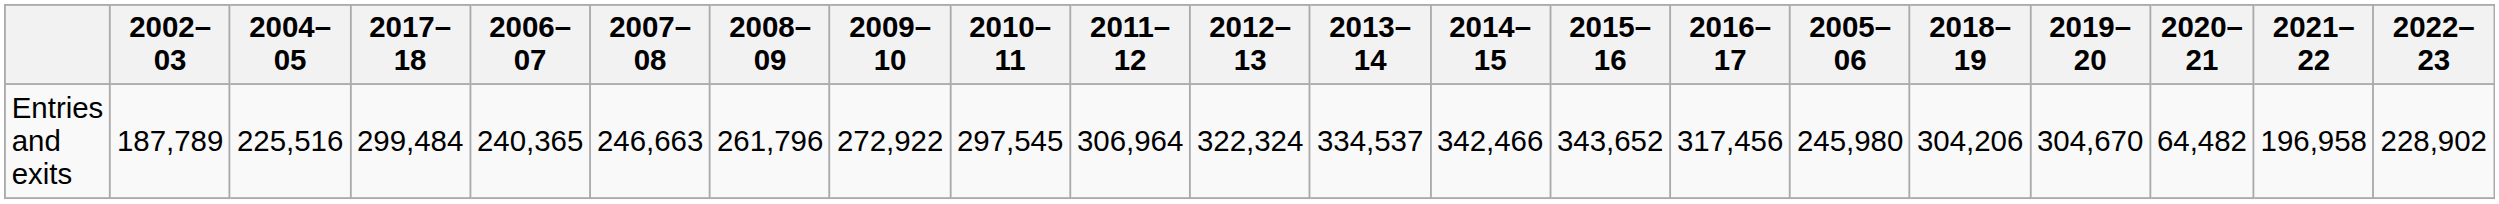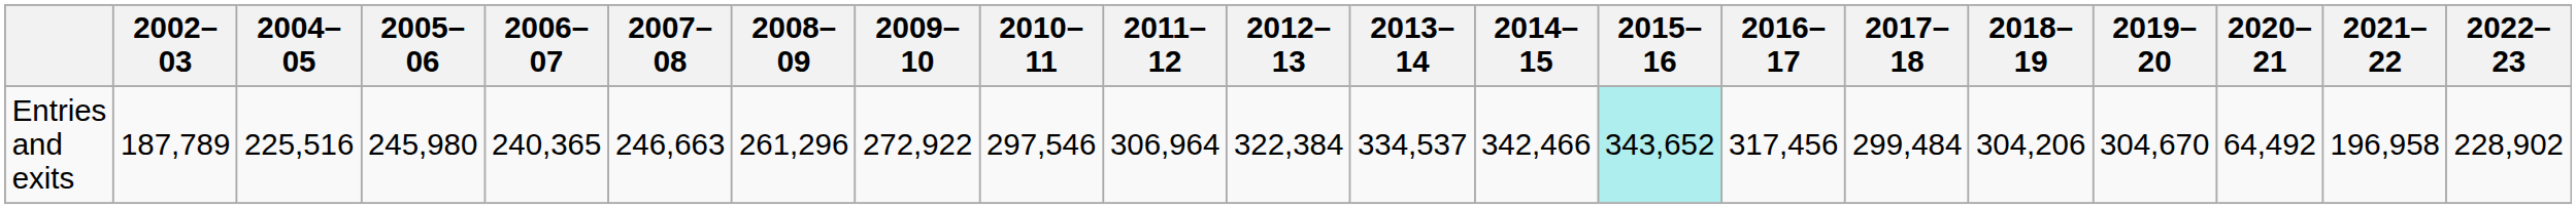 <table class="wikitable">
 <tr>
 <th></th>
 <th>2002–03</th>
 <th>2004–05</th>
-<th>2017–18</th>
+<th>2005–06</th>
 <th>2006–07</th>
 <th>2007–08</th>
 <th>2008–09</th>
 <th>2009–10</th>
 <th>2010–11</th>
 <th>2011–12</th>
 <th>2012–13</th>
 <th>2013–14</th>
 <th>2014–15</th>
 <th>2015–16</th>
 <th>2016–17</th>
-<th>2005–06</th>
+<th>2017–18</th>
 <th>2018–19</th>
 <th>2019–20</th>
 <th>2020–21</th>
 <th>2021–22</th>
 <th>2022–23</th>
 </tr>
 <tr>
 <td>Entries and exits</td>
 <td>187,789</td>
 <td>225,516</td>
-<td>299,484</td>
+<td>245,980</td>
 <td>240,365</td>
 <td>246,663</td>
-<td>261,796</td>
+<td>261,296</td>
 <td>272,922</td>
-<td>297,545</td>
+<td>297,546</td>
 <td>306,964</td>
-<td>322,324</td>
+<td>322,384</td>
 <td>334,537</td>
 <td>342,466</td>
-<td>343,652</td>
+<td style="background: paleturquoise;">343,652</td>
 <td>317,456</td>
-<td>245,980</td>
+<td>299,484</td>
 <td>304,206</td>
 <td>304,670</td>
-<td>64,482</td>
+<td>64,492</td>
 <td>196,958</td>
 <td>228,902</td>
 </tr>
 </table>
